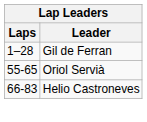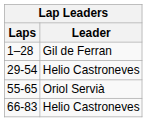 <table class="wikitable">
 <tr>
 <th colspan=2>Lap Leaders</th>
 </tr>
 <tr>
 <th>Laps</th>
 <th>Leader</th>
 </tr>
 <tr>
 <td>1–28</td>
 <td>Gil de Ferran</td>
 </tr>
 <tr>
+<td>29-54</td>
+<td>Helio Castroneves</td>
+</tr>
+<tr>
 <td>55-65</td>
 <td>Oriol Servià</td>
 </tr>
 <tr>
 <td>66-83</td>
 <td>Helio Castroneves</td>
 </tr>
 </table>
